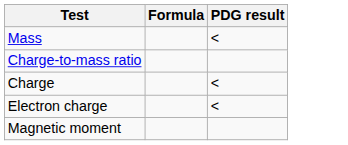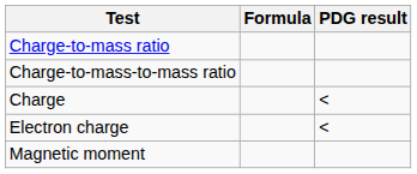 <table class="wikitable">
 <tr>
 <th>Test</th>
 <th>Formula</th>
 <th>PDG result</th>
 </tr>
 <tr>
-<td><a href='#'>Mass</a></td>
+<td><a href='#'>Charge-to-mass ratio</a></td>
 <td></td>
-<td><</td>
+<td></td>
 </tr>
 <tr>
-<td><a href='#'>Charge-to-mass ratio</a></td>
+<td>Charge-to-mass-to-mass ratio</td>
 <td></td>
 <td></td>
 </tr>
 <tr>
 <td>Charge</td>
 <td></td>
 <td><</td>
 </tr>
 <tr>
 <td>Electron charge</td>
 <td></td>
 <td><</td>
 </tr>
 <tr>
 <td>Magnetic moment</td>
 <td></td>
 <td></td>
 </tr>
 </table>
